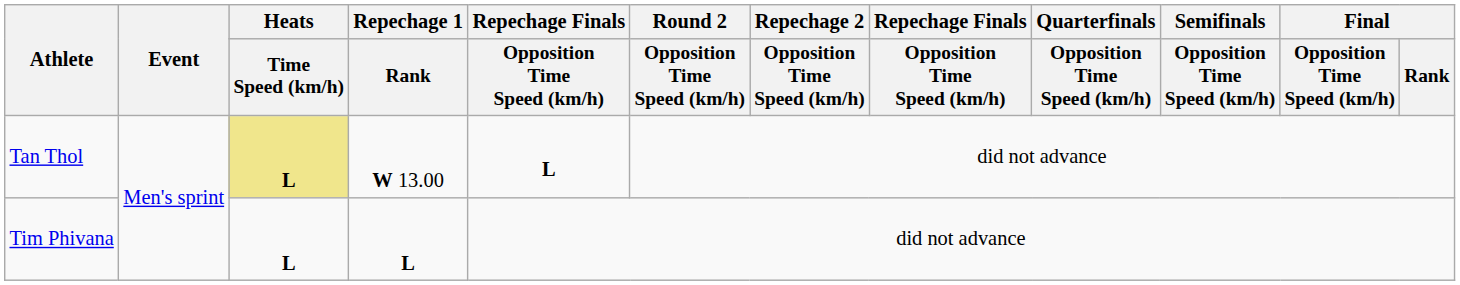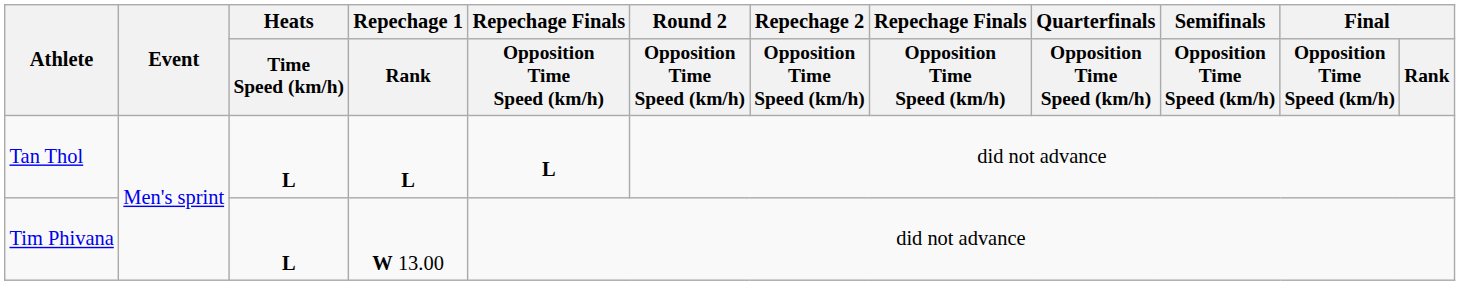 <table class="wikitable" style="font-size:90%">
 <tr>
 <th rowspan="2">Athlete</th>
 <th rowspan="2">Event</th>
 <th>Heats</th>
 <th>Repechage 1</th>
 <th>Repechage Finals</th>
 <th>Round 2</th>
 <th>Repechage 2</th>
 <th>Repechage Finals</th>
 <th>Quarterfinals</th>
 <th>Semifinals</th>
 <th colspan=2>Final</th>
 </tr>
 <tr style="font-size:95%">
 <th>Time<br>Speed (km/h)</th>
 <th>Rank</th>
 <th>Opposition<br>Time<br>Speed (km/h)</th>
 <th>Opposition<br>Time<br>Speed (km/h)</th>
 <th>Opposition<br>Time<br>Speed (km/h)</th>
 <th>Opposition<br>Time<br>Speed (km/h)</th>
 <th>Opposition<br>Time<br>Speed (km/h)</th>
 <th>Opposition<br>Time<br>Speed (km/h)</th>
 <th>Opposition<br>Time<br>Speed (km/h)</th>
 <th>Rank</th>
 </tr>
 <tr align=center>
 <td align=left><a href='#'>Tan Thol</a></td>
 <td align=left rowspan=2><a href='#'>Men's sprint</a></td>
-<td style="background: khaki;"><br><br><strong>L</strong></td>
-<td><br><br><strong>W</strong> 13.00</td>
+<td><br><br><strong>L</strong></td>
+<td><br><br><strong>L</strong></td>
 <td><br><strong>L</strong></td>
 <td colspan=8>did not advance</td>
 </tr>
 <tr align=center>
 <td align=left><a href='#'>Tim Phivana</a></td>
 <td><br><br><strong>L</strong></td>
-<td><br><br><strong>L</strong></td>
+<td><br><br><strong>W</strong> 13.00</td>
 <td colspan=9>did not advance</td>
 </tr>
 </table>
